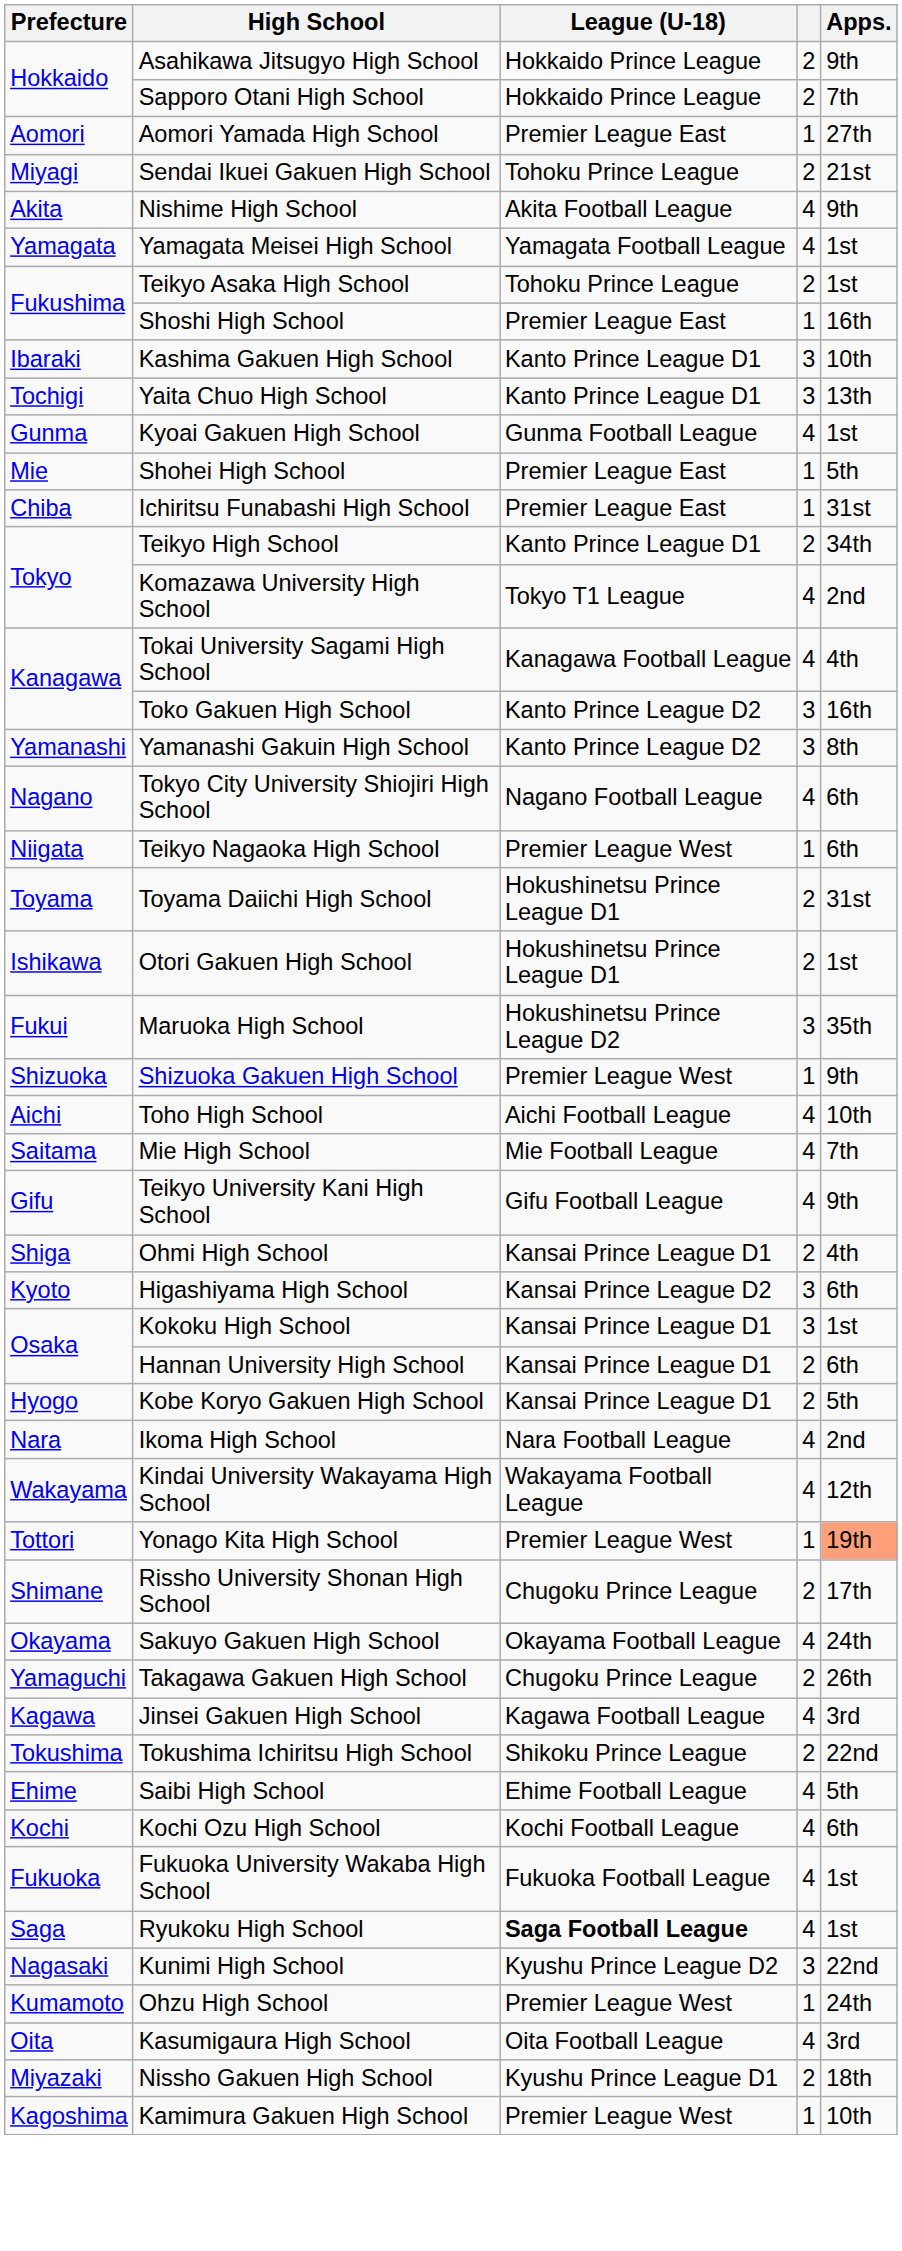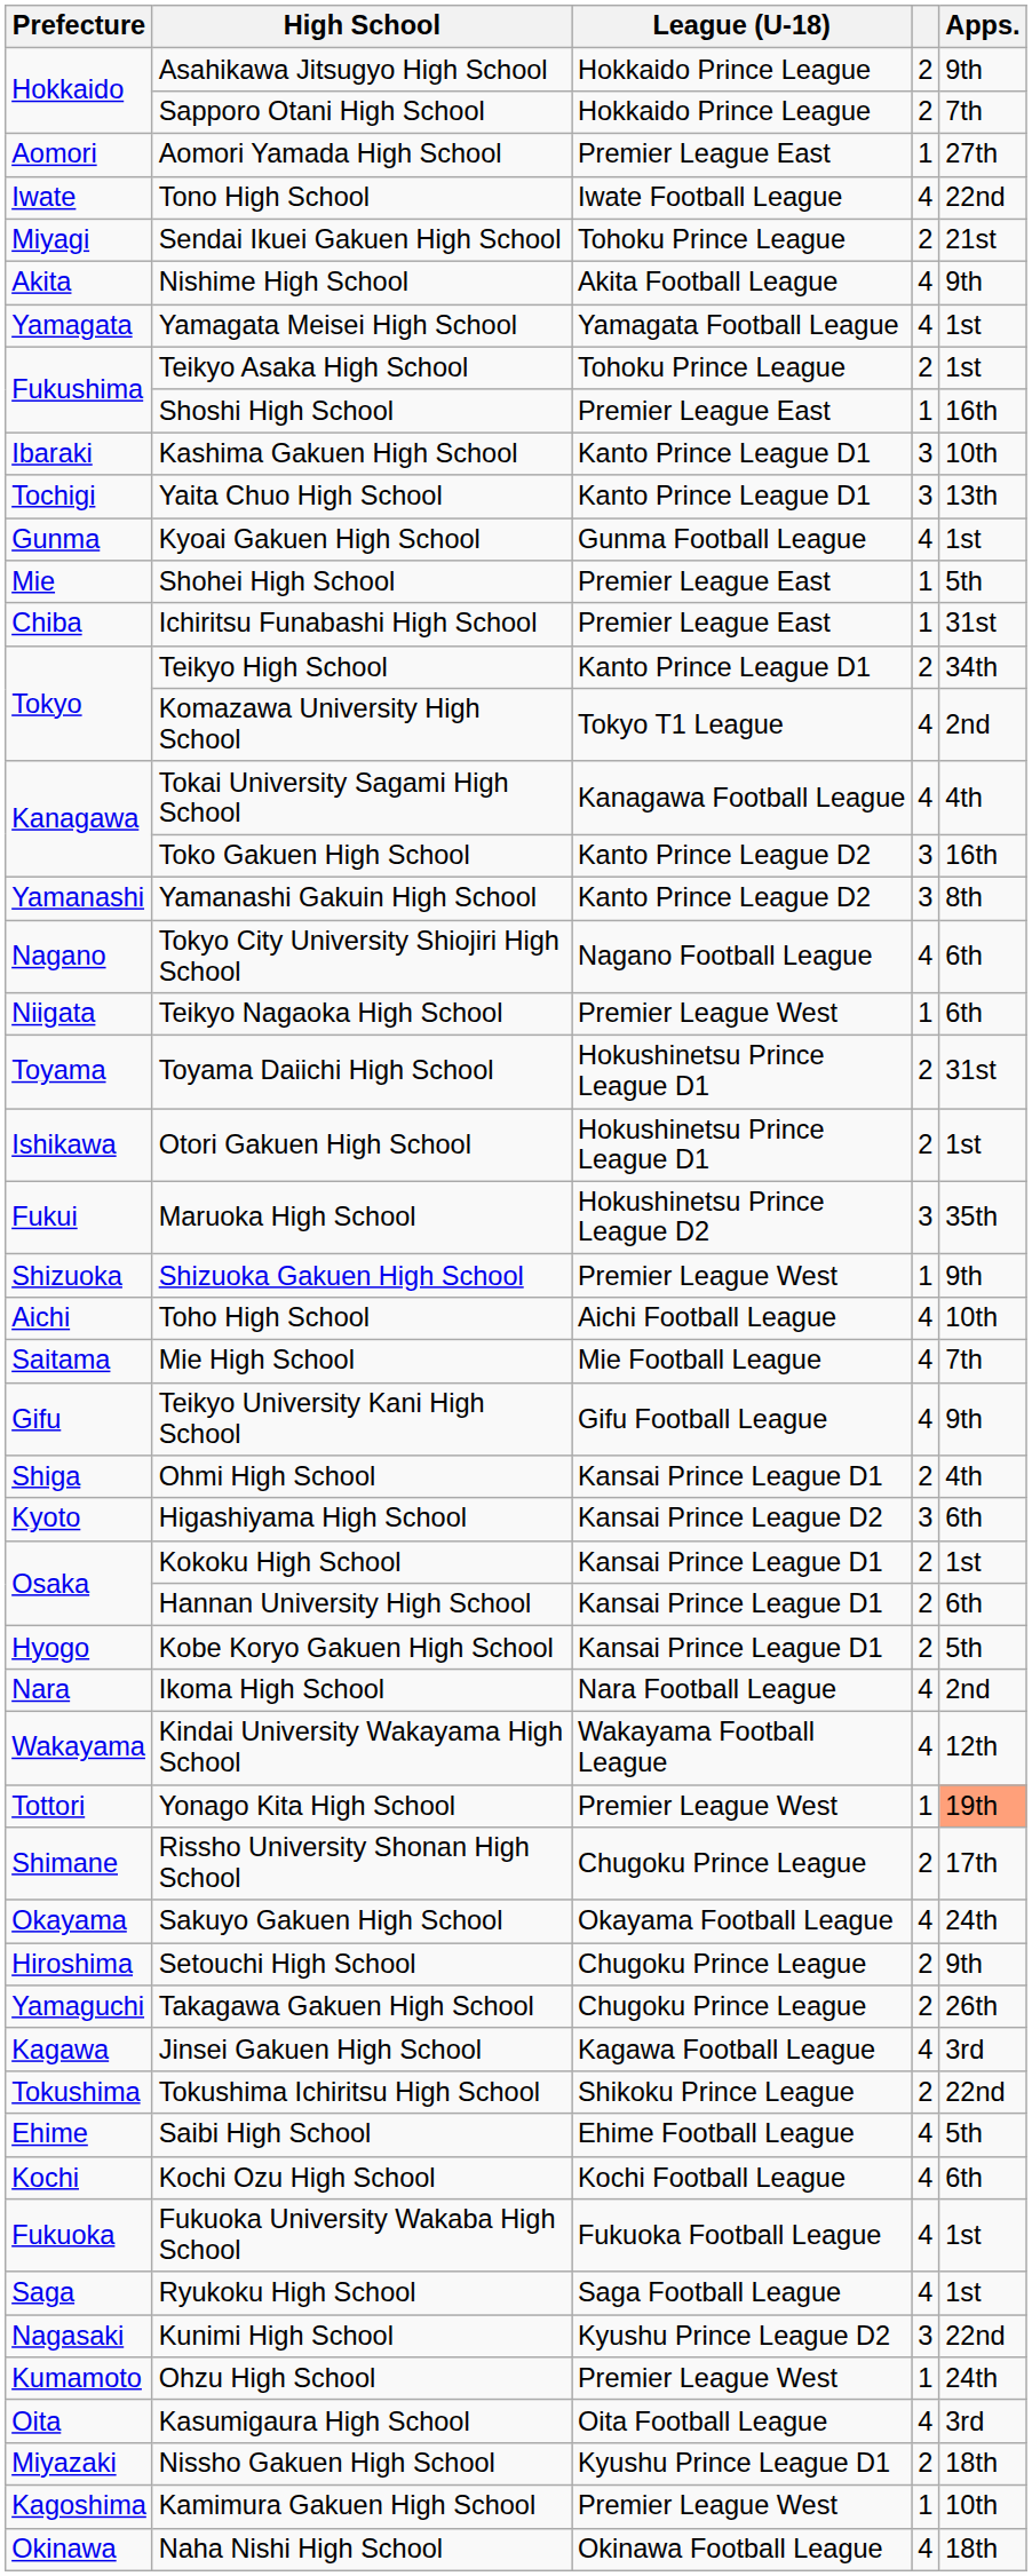 <table class="wikitable sortable" style="text-align:left">
 <tr>
 <th>Prefecture</th>
 <th>High School</th>
 <th>League (U-18)</th>
 <th></th>
 <th>Apps.</th>
 </tr>
 <tr>
 <td rowspan="2"><a href='#'>Hokkaido</a></td>
 <td>Asahikawa Jitsugyo High School</td>
 <td>Hokkaido Prince League</td>
 <td>2</td>
 <td>9th</td>
 </tr>
 <tr>
 <td>Sapporo Otani High School</td>
 <td>Hokkaido Prince League</td>
 <td>2</td>
 <td>7th</td>
 </tr>
 <tr>
 <td><a href='#'>Aomori</a></td>
 <td>Aomori Yamada High School</td>
 <td>Premier League East</td>
 <td>1</td>
 <td>27th</td>
+</tr>
+<tr>
+<td><a href='#'>Iwate</a></td>
+<td>Tono High School</td>
+<td>Iwate Football League</td>
+<td>4</td>
+<td>22nd</td>
 </tr>
 <tr>
 <td><a href='#'>Miyagi</a></td>
 <td>Sendai Ikuei Gakuen High School</td>
 <td>Tohoku Prince League</td>
 <td>2</td>
 <td>21st</td>
 </tr>
 <tr>
 <td><a href='#'>Akita</a></td>
 <td>Nishime High School</td>
 <td>Akita Football League</td>
 <td>4</td>
 <td>9th</td>
 </tr>
 <tr>
 <td><a href='#'>Yamagata</a></td>
 <td>Yamagata Meisei High School</td>
 <td>Yamagata Football League</td>
 <td>4</td>
 <td>1st</td>
 </tr>
 <tr>
 <td rowspan="2"><a href='#'>Fukushima</a></td>
 <td>Teikyo Asaka High School</td>
 <td>Tohoku Prince League</td>
 <td>2</td>
 <td>1st</td>
 </tr>
 <tr>
 <td>Shoshi High School</td>
 <td>Premier League East</td>
 <td>1</td>
 <td>16th</td>
 </tr>
 <tr>
 <td><a href='#'>Ibaraki</a></td>
 <td>Kashima Gakuen High School</td>
 <td>Kanto Prince League D1</td>
 <td>3</td>
 <td>10th</td>
 </tr>
 <tr>
 <td><a href='#'>Tochigi</a></td>
 <td>Yaita Chuo High School</td>
 <td>Kanto Prince League D1</td>
 <td>3</td>
 <td>13th</td>
 </tr>
 <tr>
 <td><a href='#'>Gunma</a></td>
 <td>Kyoai Gakuen High School</td>
 <td>Gunma Football League</td>
 <td>4</td>
 <td>1st</td>
 </tr>
 <tr>
 <td><a href='#'>Mie</a></td>
 <td>Shohei High School</td>
 <td>Premier League East</td>
 <td>1</td>
 <td>5th</td>
 </tr>
 <tr>
 <td><a href='#'>Chiba</a></td>
 <td>Ichiritsu Funabashi High School</td>
 <td>Premier League East</td>
 <td>1</td>
 <td>31st</td>
 </tr>
 <tr>
 <td rowspan="2"><a href='#'>Tokyo</a></td>
 <td>Teikyo High School</td>
 <td>Kanto Prince League D1</td>
 <td>2</td>
 <td>34th</td>
 </tr>
 <tr>
 <td>Komazawa University High School</td>
 <td>Tokyo T1 League</td>
 <td>4</td>
 <td>2nd</td>
 </tr>
 <tr>
 <td rowspan="2"><a href='#'>Kanagawa</a></td>
 <td>Tokai University Sagami High School</td>
 <td>Kanagawa Football League</td>
 <td>4</td>
 <td>4th</td>
 </tr>
 <tr>
 <td>Toko Gakuen High School</td>
 <td>Kanto Prince League D2</td>
 <td>3</td>
 <td>16th</td>
 </tr>
 <tr>
 <td><a href='#'>Yamanashi</a></td>
 <td>Yamanashi Gakuin High School</td>
 <td>Kanto Prince League D2</td>
 <td>3</td>
 <td>8th</td>
 </tr>
 <tr>
 <td><a href='#'>Nagano</a></td>
 <td>Tokyo City University Shiojiri High School</td>
 <td>Nagano Football League</td>
 <td>4</td>
 <td>6th</td>
 </tr>
 <tr>
 <td><a href='#'>Niigata</a></td>
 <td>Teikyo Nagaoka High School</td>
 <td>Premier League West</td>
 <td>1</td>
 <td>6th</td>
 </tr>
 <tr>
 <td><a href='#'>Toyama</a></td>
 <td>Toyama Daiichi High School</td>
 <td>Hokushinetsu Prince League D1</td>
 <td>2</td>
 <td>31st</td>
 </tr>
 <tr>
 <td><a href='#'>Ishikawa</a></td>
 <td>Otori Gakuen High School</td>
 <td>Hokushinetsu Prince League D1</td>
 <td>2</td>
 <td>1st</td>
 </tr>
 <tr>
 <td><a href='#'>Fukui</a></td>
 <td>Maruoka High School</td>
 <td>Hokushinetsu Prince League D2</td>
 <td>3</td>
 <td>35th</td>
 </tr>
 <tr>
 <td><a href='#'>Shizuoka</a></td>
 <td><a href='#'>Shizuoka Gakuen High School</a></td>
 <td>Premier League West</td>
 <td>1</td>
 <td>9th</td>
 </tr>
 <tr>
 <td><a href='#'>Aichi</a></td>
 <td>Toho High School</td>
 <td>Aichi Football League</td>
 <td>4</td>
 <td>10th</td>
 </tr>
 <tr>
 <td><a href='#'>Saitama</a></td>
 <td>Mie High School</td>
 <td>Mie Football League</td>
 <td>4</td>
 <td>7th</td>
 </tr>
 <tr>
 <td><a href='#'>Gifu</a></td>
 <td>Teikyo University Kani High School</td>
 <td>Gifu Football League</td>
 <td>4</td>
 <td>9th</td>
 </tr>
 <tr>
 <td><a href='#'>Shiga</a></td>
 <td>Ohmi High School</td>
 <td>Kansai Prince League D1</td>
 <td>2</td>
 <td>4th</td>
 </tr>
 <tr>
 <td><a href='#'>Kyoto</a></td>
 <td>Higashiyama High School</td>
 <td>Kansai Prince League D2</td>
 <td>3</td>
 <td>6th</td>
 </tr>
 <tr>
 <td rowspan="2"><a href='#'>Osaka</a></td>
 <td>Kokoku High School</td>
 <td>Kansai Prince League D1</td>
-<td>3</td>
+<td>2</td>
 <td>1st</td>
 </tr>
 <tr>
 <td>Hannan University High School</td>
 <td>Kansai Prince League D1</td>
 <td>2</td>
 <td>6th</td>
 </tr>
 <tr>
 <td><a href='#'>Hyogo</a></td>
 <td>Kobe Koryo Gakuen High School</td>
 <td>Kansai Prince League D1</td>
 <td>2</td>
 <td>5th</td>
 </tr>
 <tr>
 <td><a href='#'>Nara</a></td>
 <td>Ikoma High School</td>
 <td>Nara Football League</td>
 <td>4</td>
 <td>2nd</td>
 </tr>
 <tr>
 <td><a href='#'>Wakayama</a></td>
 <td>Kindai University Wakayama High School</td>
 <td>Wakayama Football League</td>
 <td>4</td>
 <td>12th</td>
 </tr>
 <tr>
 <td><a href='#'>Tottori</a></td>
 <td>Yonago Kita High School</td>
 <td>Premier League West</td>
 <td>1</td>
 <td style="background: lightsalmon;">19th</td>
 </tr>
 <tr>
 <td><a href='#'>Shimane</a></td>
 <td>Rissho University Shonan High School</td>
 <td>Chugoku Prince League</td>
 <td>2</td>
 <td>17th</td>
 </tr>
 <tr>
 <td><a href='#'>Okayama</a></td>
 <td>Sakuyo Gakuen High School</td>
 <td>Okayama Football League</td>
 <td>4</td>
 <td>24th</td>
 </tr>
 <tr>
+<td><a href='#'>Hiroshima</a></td>
+<td>Setouchi High School</td>
+<td>Chugoku Prince League</td>
+<td>2</td>
+<td>9th</td>
+</tr>
+<tr>
 <td><a href='#'>Yamaguchi</a></td>
 <td>Takagawa Gakuen High School</td>
 <td>Chugoku Prince League</td>
 <td>2</td>
 <td>26th</td>
 </tr>
 <tr>
 <td><a href='#'>Kagawa</a></td>
 <td>Jinsei Gakuen High School</td>
 <td>Kagawa Football League</td>
 <td>4</td>
 <td>3rd</td>
 </tr>
 <tr>
 <td><a href='#'>Tokushima</a></td>
 <td>Tokushima Ichiritsu High School</td>
 <td>Shikoku Prince League</td>
 <td>2</td>
 <td>22nd</td>
 </tr>
 <tr>
 <td><a href='#'>Ehime</a></td>
 <td>Saibi High School</td>
 <td>Ehime Football League</td>
 <td>4</td>
 <td>5th</td>
 </tr>
 <tr>
 <td><a href='#'>Kochi</a></td>
 <td>Kochi Ozu High School</td>
 <td>Kochi Football League</td>
 <td>4</td>
 <td>6th</td>
 </tr>
 <tr>
 <td><a href='#'>Fukuoka</a></td>
 <td>Fukuoka University Wakaba High School</td>
 <td>Fukuoka Football League</td>
 <td>4</td>
 <td>1st</td>
 </tr>
 <tr>
 <td><a href='#'>Saga</a></td>
 <td>Ryukoku High School</td>
-<td><strong>Saga Football League</strong></td>
+<td>Saga Football League</td>
 <td>4</td>
 <td>1st</td>
 </tr>
 <tr>
 <td><a href='#'>Nagasaki</a></td>
 <td>Kunimi High School</td>
 <td>Kyushu Prince League D2</td>
 <td>3</td>
 <td>22nd</td>
 </tr>
 <tr>
 <td><a href='#'>Kumamoto</a></td>
 <td>Ohzu High School</td>
 <td>Premier League West</td>
 <td>1</td>
 <td>24th</td>
 </tr>
 <tr>
 <td><a href='#'>Oita</a></td>
 <td>Kasumigaura High School</td>
 <td>Oita Football League</td>
 <td>4</td>
 <td>3rd</td>
 </tr>
 <tr>
 <td><a href='#'>Miyazaki</a></td>
 <td>Nissho Gakuen High School</td>
 <td>Kyushu Prince League D1</td>
 <td>2</td>
 <td>18th</td>
 </tr>
 <tr>
 <td><a href='#'>Kagoshima</a></td>
 <td>Kamimura Gakuen High School</td>
 <td>Premier League West</td>
 <td>1</td>
 <td>10th</td>
 </tr>
 <tr>
+<td><a href='#'>Okinawa</a></td>
+<td>Naha Nishi High School</td>
+<td>Okinawa Football League</td>
+<td>4</td>
+<td>18th</td>
+</tr>
+<tr>
 </tr>
 </table>
